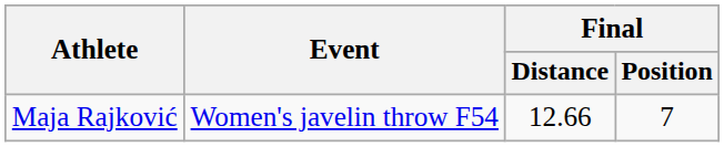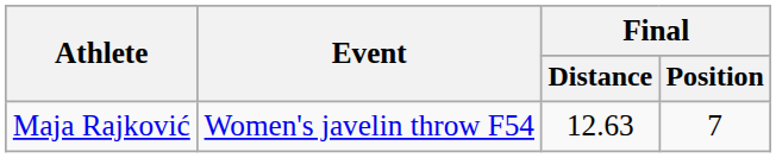 <table class=wikitable style="font-size:90%">
 <tr>
 <th rowspan="2">Athlete</th>
 <th rowspan="2">Event</th>
 <th colspan="2">Final</th>
 </tr>
 <tr style="font-size:95%">
 <th>Distance</th>
 <th>Position</th>
 </tr>
 <tr align=center>
 <td align=left><a href='#'>Maja Rajković</a></td>
 <td align=left><a href='#'>Women's javelin throw F54</a></td>
-<td>12.66</td>
+<td>12.63</td>
 <td>7</td>
 </tr>
 </table>
